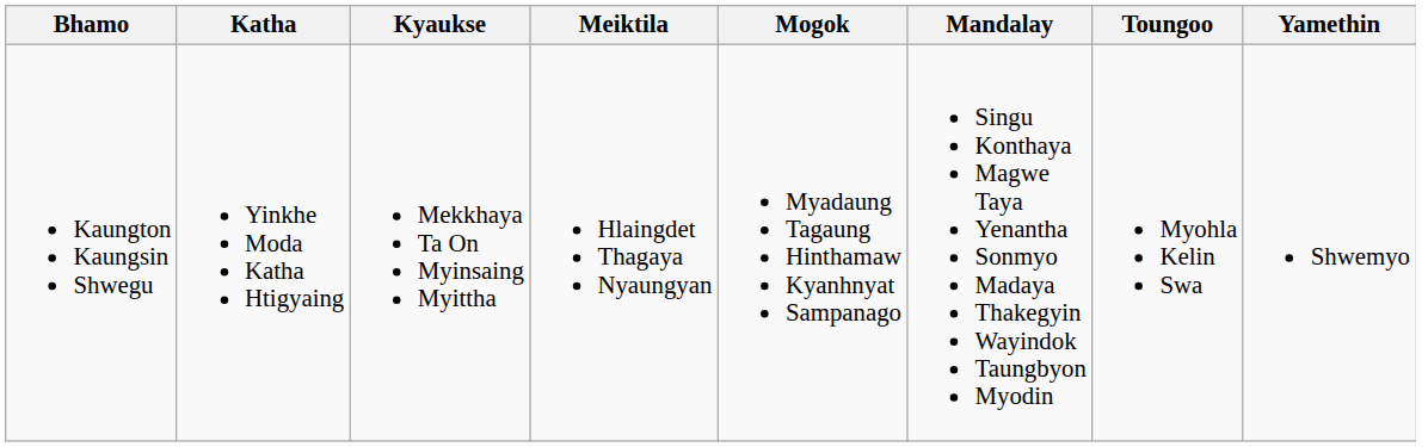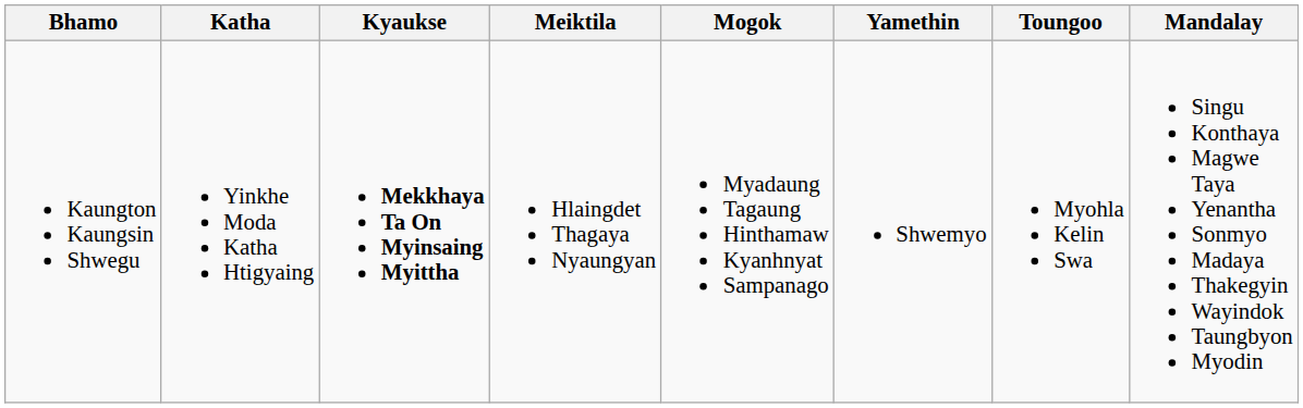 <table class="wikitable">
 <tr>
 <th width="100">Bhamo</th>
 <th width="100">Katha</th>
 <th width="100">Kyaukse</th>
 <th width="100">Meiktila</th>
 <th width="100">Mogok</th>
+<th width="100">Yamethin</th>
+<th width="100">Toungoo</th>
 <th width="100">Mandalay</th>
-<th width="100">Toungoo</th>
-<th width="100">Yamethin</th>
 </tr>
 <tr>
 <td><br><ul><li>Kaungton</li><li>Kaungsin</li><li>Shwegu</li></ul></td>
 <td><br><ul><li>Yinkhe</li><li>Moda</li><li>Katha</li><li>Htigyaing</li></ul></td>
-<td><br><ul><li>Mekkhaya</li><li>Ta On</li><li>Myinsaing</li><li>Myittha</li></ul></td>
+<td><strong><br><ul><li>Mekkhaya</li><li>Ta On</li><li>Myinsaing</li><li>Myittha</li></ul></strong></td>
 <td><br><ul><li>Hlaingdet</li><li>Thagaya</li><li>Nyaungyan</li></ul></td>
 <td><br><ul><li>Myadaung</li><li>Tagaung</li><li>Hinthamaw</li><li>Kyanhnyat</li><li>Sampanago</li></ul></td>
+<td><br><ul><li>Shwemyo</li></ul></td>
+<td><br><ul><li>Myohla</li><li>Kelin</li><li>Swa</li></ul></td>
 <td><br><ul><li>Singu</li><li>Konthaya</li><li>Magwe Taya</li><li>Yenantha</li><li>Sonmyo</li><li>Madaya</li><li>Thakegyin</li><li>Wayindok</li><li>Taungbyon</li><li>Myodin</li></ul></td>
-<td><br><ul><li>Myohla</li><li>Kelin</li><li>Swa</li></ul></td>
-<td><br><ul><li>Shwemyo</li></ul></td>
 </tr>
 </table>
